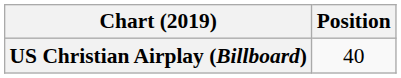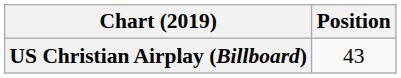 <table class="wikitable plainrowheaders" style="text-align:center">
 <tr>
 <th scope="col">Chart (2019)</th>
 <th scope="col">Position</th>
 </tr>
 <tr>
 <th scope="row">US Christian Airplay (<em>Billboard</em>)</th>
-<td>40</td>
+<td>43</td>
 </tr>
 </table>
